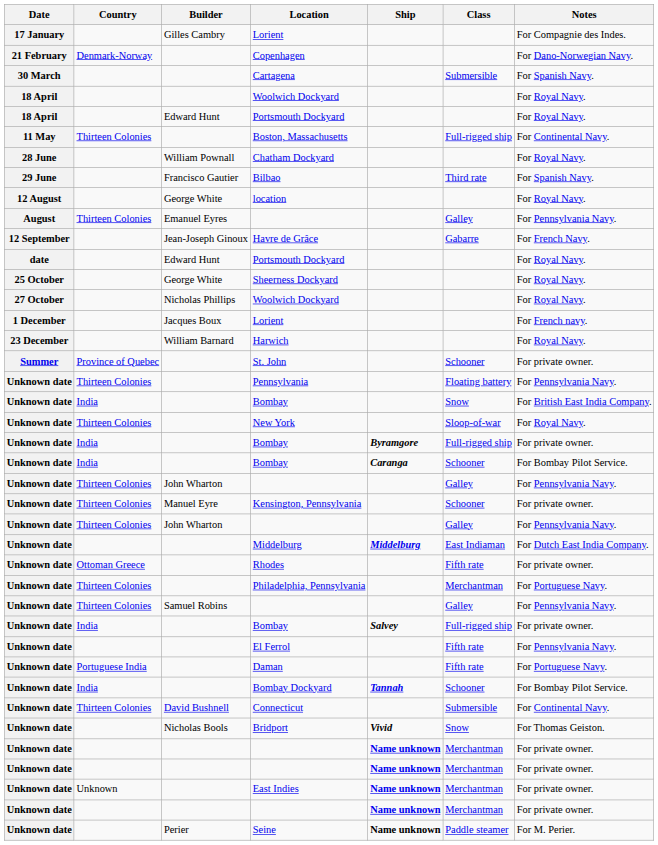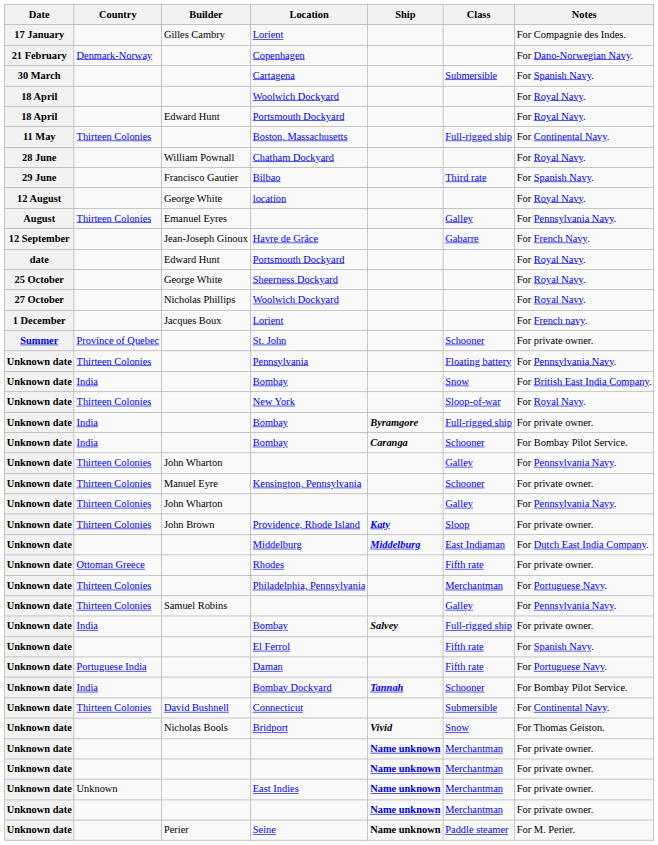 <table class="wikitable sortable" style="font-size:1.00em; line-height:1.5em;">
 <tr>
 <th>Date</th>
 <th>Country</th>
 <th>Builder</th>
 <th>Location</th>
 <th>Ship</th>
 <th>Class</th>
 <th>Notes</th>
 </tr>
 <tr ---->
 <th>17 January</th>
 <td></td>
 <td>Gilles Cambry</td>
 <td><a href='#'>Lorient</a></td>
 <td><strong></strong></td>
 <td></td>
 <td>For Compagnie des Indes.</td>
 </tr>
 <tr ---->
 <th>21 February</th>
 <td> <a href='#'>Denmark-Norway</a></td>
 <td></td>
 <td><a href='#'>Copenhagen</a></td>
 <td><strong></strong></td>
 <td></td>
 <td>For <a href='#'>Dano-Norwegian Navy</a>.</td>
 </tr>
 <tr ---->
 <th>30 March</th>
 <td></td>
 <td></td>
 <td><a href='#'>Cartagena</a></td>
 <td><strong></strong></td>
 <td><a href='#'>Submersible</a></td>
 <td>For <a href='#'>Spanish Navy</a>.</td>
 </tr>
 <tr ---->
 <th>18 April</th>
 <td></td>
 <td></td>
 <td><a href='#'>Woolwich Dockyard</a></td>
 <td><strong></strong></td>
 <td></td>
 <td>For <a href='#'>Royal Navy</a>.</td>
 </tr>
 <tr ---->
 <th>18 April</th>
 <td></td>
 <td>Edward Hunt</td>
 <td><a href='#'>Portsmouth Dockyard</a></td>
 <td><strong></strong></td>
 <td></td>
 <td>For <a href='#'>Royal Navy</a>.</td>
 </tr>
 <tr ---->
 <th>11 May</th>
 <td> <a href='#'>Thirteen Colonies</a></td>
 <td></td>
 <td><a href='#'>Boston, Massachusetts</a></td>
 <td><strong></strong></td>
 <td><a href='#'>Full-rigged ship</a></td>
 <td>For <a href='#'>Continental Navy</a>.</td>
 </tr>
 <tr ---->
 <th>28 June</th>
 <td></td>
 <td>William Pownall</td>
 <td><a href='#'>Chatham Dockyard</a></td>
 <td><strong></strong></td>
 <td></td>
 <td>For <a href='#'>Royal Navy</a>.</td>
 </tr>
 <tr ---->
 <th>29 June</th>
 <td></td>
 <td>Francisco Gautier</td>
 <td><a href='#'>Bilbao</a></td>
 <td><strong></strong></td>
 <td><a href='#'>Third rate</a></td>
 <td>For <a href='#'>Spanish Navy</a>.</td>
 </tr>
 <tr ---->
 <th>12 August</th>
 <td></td>
 <td>George White</td>
 <td><a href='#'>location</a></td>
 <td><strong></strong></td>
 <td></td>
 <td>For <a href='#'>Royal Navy</a>.</td>
 </tr>
 <tr ---->
 <th>August</th>
 <td> <a href='#'>Thirteen Colonies</a></td>
 <td>Emanuel Eyres</td>
 <td></td>
 <td><strong></strong></td>
 <td><a href='#'>Galley</a></td>
 <td>For <a href='#'>Pennsylvania Navy</a>.</td>
 </tr>
 <tr ---->
 <th>12 September</th>
 <td></td>
 <td>Jean-Joseph Ginoux</td>
 <td><a href='#'>Havre de Grâce</a></td>
 <td><strong></strong></td>
 <td><a href='#'>Gabarre</a></td>
 <td>For <a href='#'>French Navy</a>.</td>
 </tr>
 <tr ---->
 <th>date</th>
 <td></td>
 <td>Edward Hunt</td>
 <td><a href='#'>Portsmouth Dockyard</a></td>
 <td><strong></strong></td>
 <td></td>
 <td>For <a href='#'>Royal Navy</a>.</td>
 </tr>
 <tr ---->
 <th>25 October</th>
 <td></td>
 <td>George White</td>
 <td><a href='#'>Sheerness Dockyard</a></td>
 <td><strong></strong></td>
 <td></td>
 <td>For <a href='#'>Royal Navy</a>.</td>
 </tr>
 <tr ---->
 <th>27 October</th>
 <td></td>
 <td>Nicholas Phillips</td>
 <td><a href='#'>Woolwich Dockyard</a></td>
 <td><strong></strong></td>
 <td></td>
 <td>For <a href='#'>Royal Navy</a>.</td>
 </tr>
 <tr ---->
 <th>1 December</th>
 <td></td>
 <td>Jacques Boux</td>
 <td><a href='#'>Lorient</a></td>
 <td><strong></strong></td>
 <td></td>
 <td>For <a href='#'>French navy</a>.</td>
 </tr>
 <tr ---->
-<th>23 December</th>
-<td></td>
-<td>William Barnard</td>
-<td><a href='#'>Harwich</a></td>
-<td><strong></strong></td>
-<td></td>
-<td>For <a href='#'>Royal Navy</a>.</td>
-</tr>
-<tr ---->
 <th><a href='#'>Summer</a></th>
 <td> <a href='#'>Province of Quebec</a></td>
 <td></td>
 <td><a href='#'>St. John</a></td>
 <td><strong></strong></td>
 <td><a href='#'>Schooner</a></td>
 <td>For private owner.</td>
 </tr>
 <tr ---->
 <th>Unknown date</th>
 <td> <a href='#'>Thirteen Colonies</a></td>
 <td></td>
 <td><a href='#'>Pennsylvania</a></td>
 <td><strong></strong></td>
 <td><a href='#'>Floating battery</a></td>
 <td>For <a href='#'>Pennsylvania Navy</a>.</td>
 </tr>
 <tr ---->
 <th>Unknown date</th>
 <td> <a href='#'>India</a></td>
 <td></td>
 <td><a href='#'>Bombay</a></td>
 <td><strong></strong></td>
 <td><a href='#'>Snow</a></td>
 <td>For <a href='#'>British East India Company</a>.</td>
 </tr>
 <tr ---->
 <th>Unknown date</th>
 <td> <a href='#'>Thirteen Colonies</a></td>
 <td></td>
 <td><a href='#'>New York</a></td>
 <td><strong></strong></td>
 <td><a href='#'>Sloop-of-war</a></td>
 <td>For <a href='#'>Royal Navy</a>.</td>
 </tr>
 <tr ---->
 <th>Unknown date</th>
 <td> <a href='#'>India</a></td>
 <td></td>
 <td><a href='#'>Bombay</a></td>
 <td><strong><em>Byramgore</em></strong></td>
 <td><a href='#'>Full-rigged ship</a></td>
 <td>For private owner.</td>
 </tr>
 <tr ---->
 <th>Unknown date</th>
 <td> <a href='#'>India</a></td>
 <td></td>
 <td><a href='#'>Bombay</a></td>
 <td><strong><em>Caranga</em></strong></td>
 <td><a href='#'>Schooner</a></td>
 <td>For Bombay Pilot Service.</td>
 </tr>
 <tr ---->
 <th>Unknown date</th>
 <td> <a href='#'>Thirteen Colonies</a></td>
 <td>John Wharton</td>
 <td></td>
 <td><strong></strong></td>
 <td><a href='#'>Galley</a></td>
 <td>For <a href='#'>Pennsylvania Navy</a>.</td>
 </tr>
 <tr ---->
 <th>Unknown date</th>
 <td> <a href='#'>Thirteen Colonies</a></td>
 <td>Manuel Eyre</td>
 <td><a href='#'>Kensington, Pennsylvania</a></td>
 <td><strong></strong></td>
 <td><a href='#'>Schooner</a></td>
 <td>For private owner.</td>
 </tr>
 <tr ---->
 <th>Unknown date</th>
 <td> <a href='#'>Thirteen Colonies</a></td>
 <td>John Wharton</td>
 <td></td>
 <td><strong></strong></td>
 <td><a href='#'>Galley</a></td>
 <td>For <a href='#'>Pennsylvania Navy</a>.</td>
 </tr>
 <tr ---->
 <th>Unknown date</th>
+<td> <a href='#'>Thirteen Colonies</a></td>
+<td>John Brown</td>
+<td><a href='#'>Providence, Rhode Island</a></td>
+<td><strong><a href='#'><em>Katy</em></a></strong></td>
+<td><a href='#'>Sloop</a></td>
+<td>For private owner.</td>
+</tr>
+<tr ---->
+<th>Unknown date</th>
 <td></td>
 <td></td>
 <td><a href='#'>Middelburg</a></td>
 <td><strong><em><a href='#'>Middelburg</a></em></strong></td>
 <td><a href='#'>East Indiaman</a></td>
 <td>For <a href='#'>Dutch East India Company</a>.</td>
 </tr>
 <tr ---->
 <th>Unknown date</th>
 <td> <a href='#'>Ottoman Greece</a></td>
 <td></td>
 <td><a href='#'>Rhodes</a></td>
 <td><strong></strong></td>
 <td><a href='#'>Fifth rate</a></td>
 <td>For private owner.</td>
 </tr>
 <tr ---->
 <th>Unknown date</th>
 <td> <a href='#'>Thirteen Colonies</a></td>
 <td></td>
 <td><a href='#'>Philadelphia, Pennsylvania</a></td>
 <td><strong></strong></td>
 <td><a href='#'>Merchantman</a></td>
 <td>For <a href='#'>Portuguese Navy</a>.</td>
 </tr>
 <tr ---->
 <th>Unknown date</th>
 <td> <a href='#'>Thirteen Colonies</a></td>
 <td>Samuel Robins</td>
 <td></td>
 <td><strong></strong></td>
 <td><a href='#'>Galley</a></td>
 <td>For <a href='#'>Pennsylvania Navy</a>.</td>
 </tr>
 <tr ---->
 <th>Unknown date</th>
 <td> <a href='#'>India</a></td>
 <td></td>
 <td><a href='#'>Bombay</a></td>
 <td><strong><em>Salvey</em></strong></td>
 <td><a href='#'>Full-rigged ship</a></td>
 <td>For private owner.</td>
 </tr>
 <tr ---->
 <th>Unknown date</th>
 <td></td>
 <td></td>
 <td><a href='#'>El Ferrol</a></td>
 <td><strong></strong></td>
 <td><a href='#'>Fifth rate</a></td>
-<td>For <a href='#'>Pennsylvania Navy</a>.</td>
+<td>For <a href='#'>Spanish Navy</a>.</td>
 </tr>
 <tr ---->
 <th>Unknown date</th>
 <td> <a href='#'>Portuguese India</a></td>
 <td></td>
 <td><a href='#'>Daman</a></td>
 <td><strong></strong></td>
 <td><a href='#'>Fifth rate</a></td>
 <td>For <a href='#'>Portuguese Navy</a>.</td>
 </tr>
 <tr ---->
 <th>Unknown date</th>
 <td> <a href='#'>India</a></td>
 <td></td>
 <td><a href='#'>Bombay Dockyard</a></td>
 <td><strong><a href='#'><em>Tannah</em></a></strong></td>
 <td><a href='#'>Schooner</a></td>
 <td>For Bombay Pilot Service.</td>
 </tr>
 <tr ---->
 <th>Unknown date</th>
 <td> <a href='#'>Thirteen Colonies</a></td>
 <td><a href='#'>David Bushnell</a></td>
 <td><a href='#'>Connecticut</a></td>
 <td><strong></strong></td>
 <td><a href='#'>Submersible</a></td>
 <td>For <a href='#'>Continental Navy</a>.</td>
 </tr>
 <tr ---->
 <th>Unknown date</th>
 <td></td>
 <td>Nicholas Bools</td>
 <td><a href='#'>Bridport</a></td>
 <td><strong><em>Vivid</em></strong></td>
 <td><a href='#'>Snow</a></td>
 <td>For Thomas Geiston.</td>
 </tr>
 <tr ---->
 <th>Unknown date</th>
 <td></td>
 <td></td>
 <td></td>
 <td><strong><a href='#'>Name unknown</a></strong></td>
 <td><a href='#'>Merchantman</a></td>
 <td>For private owner.</td>
 </tr>
 <tr ---->
 <th>Unknown date</th>
 <td></td>
 <td></td>
 <td></td>
 <td><strong><a href='#'>Name unknown</a></strong></td>
 <td><a href='#'>Merchantman</a></td>
 <td>For private owner.</td>
 </tr>
 <tr ---->
 <th>Unknown date</th>
 <td>Unknown</td>
 <td></td>
 <td><a href='#'>East Indies</a></td>
 <td><strong><a href='#'>Name unknown</a></strong></td>
 <td><a href='#'>Merchantman</a></td>
 <td>For private owner.</td>
 </tr>
 <tr ---->
 <th>Unknown date</th>
 <td></td>
 <td></td>
 <td></td>
 <td><strong><a href='#'>Name unknown</a></strong></td>
 <td><a href='#'>Merchantman</a></td>
 <td>For private owner.</td>
 </tr>
 <tr ---->
 <th>Unknown date</th>
 <td></td>
 <td> Perier</td>
 <td><a href='#'>Seine</a></td>
 <td><strong>Name unknown</strong></td>
 <td><a href='#'>Paddle steamer</a></td>
 <td>For M. Perier.</td>
 </tr>
 </table>
